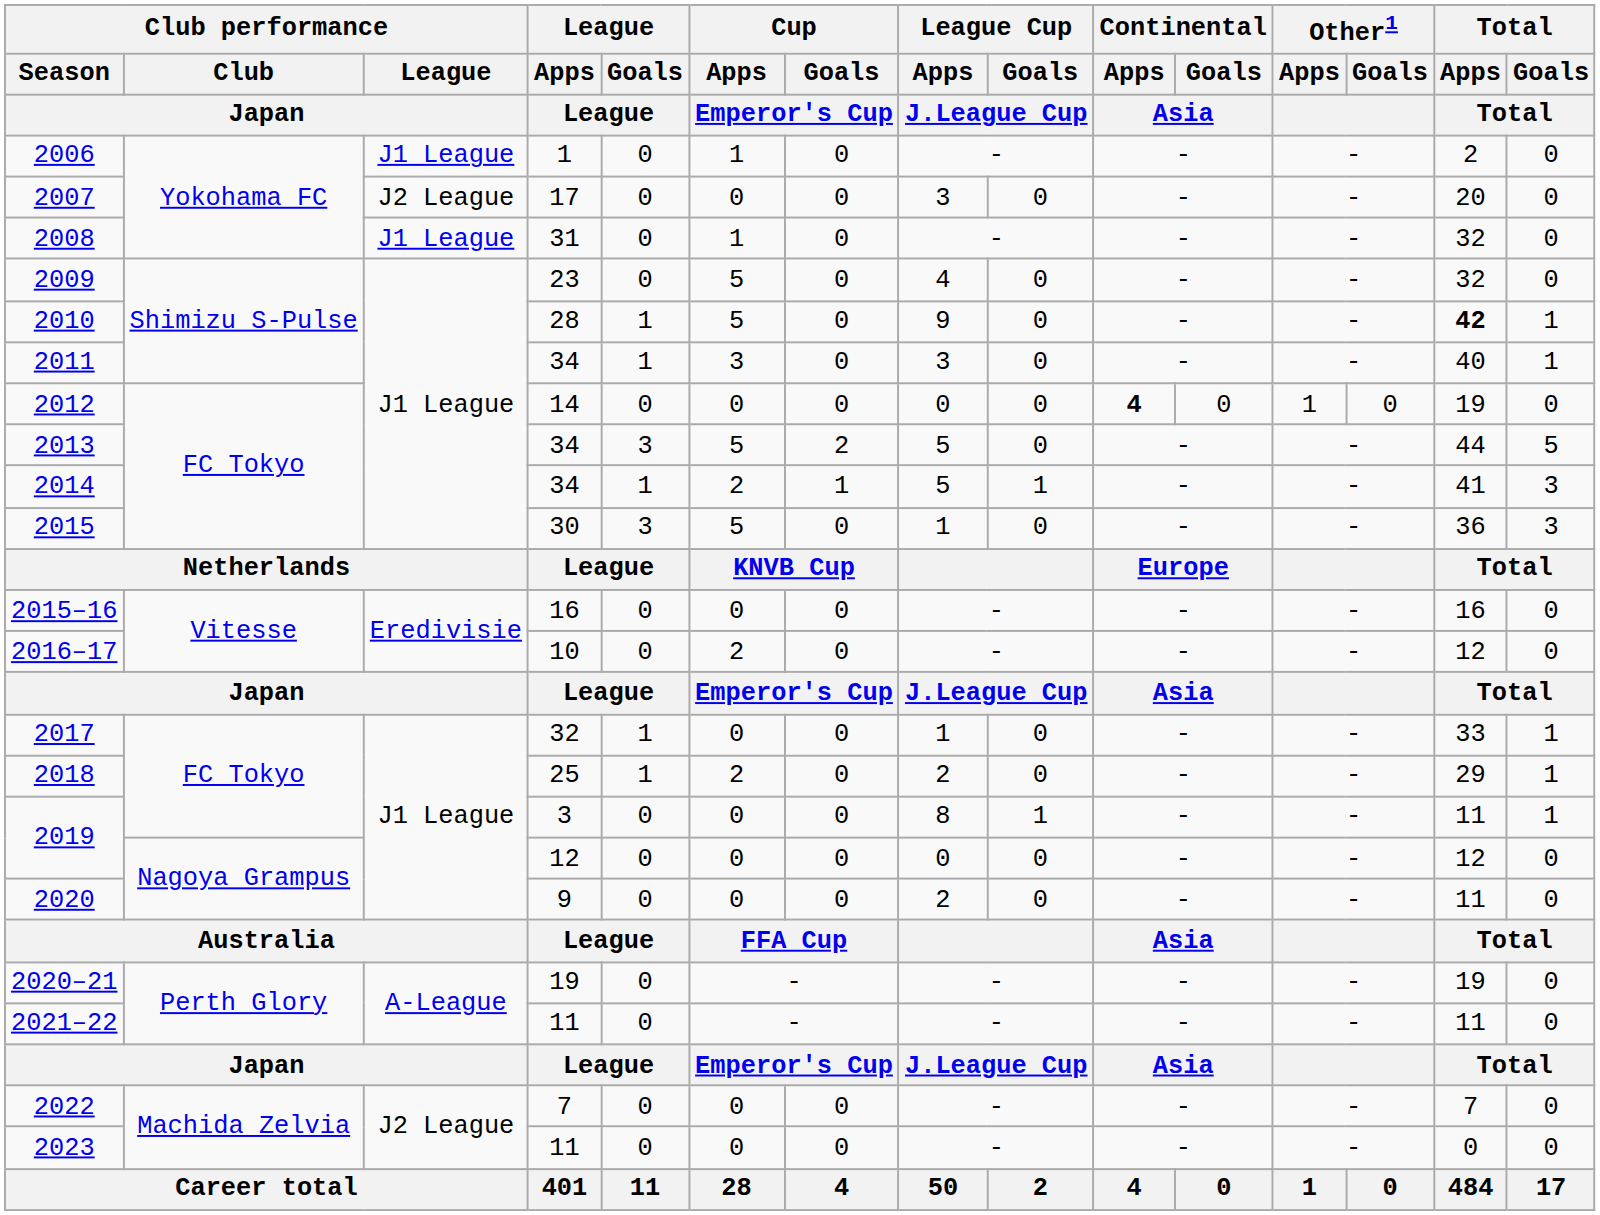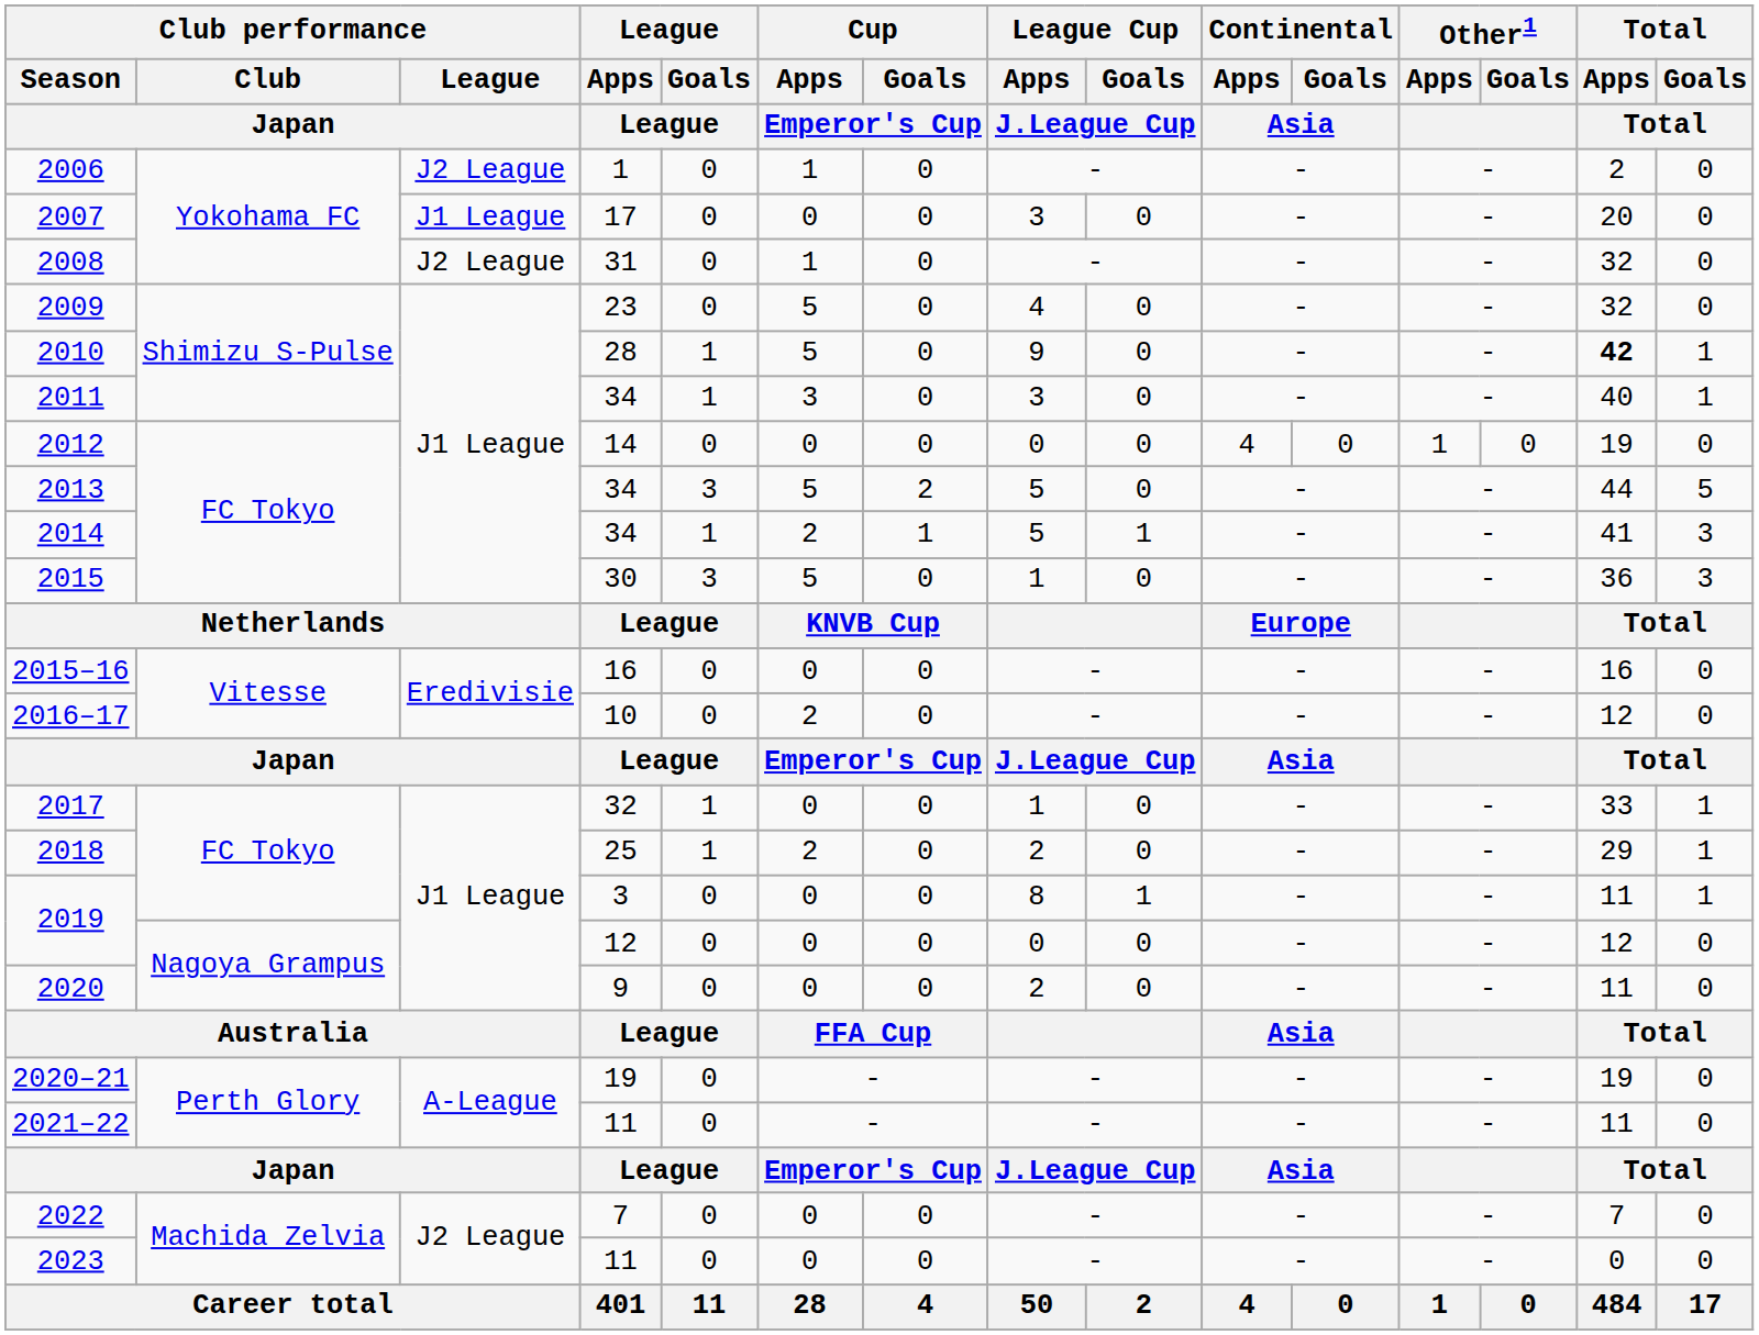 <table class="wikitable" style="text-align:center">
 <tr>
 <th colspan=3>Club performance</th>
 <th colspan=2>League</th>
 <th colspan=2>Cup</th>
 <th colspan=2>League Cup</th>
 <th colspan=2>Continental</th>
 <th colspan="2">Other<sup><a href='#'>1</a></sup></th>
 <th colspan=2>Total</th>
 </tr>
 <tr>
 <th>Season</th>
 <th>Club</th>
 <th>League</th>
 <th>Apps</th>
 <th>Goals</th>
 <th>Apps</th>
 <th>Goals</th>
 <th>Apps</th>
 <th>Goals</th>
 <th>Apps</th>
 <th>Goals</th>
 <th>Apps</th>
 <th>Goals</th>
 <th>Apps</th>
 <th>Goals</th>
 </tr>
 <tr>
 <th colspan=3>Japan</th>
 <th colspan=2>League</th>
 <th colspan=2><a href='#'>Emperor's Cup</a></th>
 <th colspan=2><a href='#'>J.League Cup</a></th>
 <th colspan=2><a href='#'>Asia</a></th>
 <th colspan=2></th>
 <th colspan=2>Total</th>
 </tr>
 <tr>
 <td><a href='#'>2006</a></td>
 <td rowspan="3"><a href='#'>Yokohama FC</a></td>
-<td><a href='#'>J1 League</a></td>
+<td><a href='#'>J2 League</a></td>
 <td>1</td>
 <td>0</td>
 <td>1</td>
 <td>0</td>
 <td colspan="2">-</td>
 <td colspan="2">-</td>
 <td colspan="2">-</td>
 <td>2</td>
 <td>0</td>
 </tr>
 <tr>
 <td><a href='#'>2007</a></td>
-<td>J2 League</td>
+<td><a href='#'>J1 League</a></td>
 <td>17</td>
 <td>0</td>
 <td>0</td>
 <td>0</td>
 <td>3</td>
 <td>0</td>
 <td colspan="2">-</td>
 <td colspan="2">-</td>
 <td>20</td>
 <td>0</td>
 </tr>
 <tr>
 <td><a href='#'>2008</a></td>
-<td><a href='#'>J1 League</a></td>
+<td>J2 League</td>
 <td>31</td>
 <td>0</td>
 <td>1</td>
 <td>0</td>
 <td colspan="2">-</td>
 <td colspan="2">-</td>
 <td colspan="2">-</td>
 <td>32</td>
 <td>0</td>
 </tr>
 <tr>
 <td><a href='#'>2009</a></td>
 <td rowspan="3"><a href='#'>Shimizu S-Pulse</a></td>
 <td rowspan="7">J1 League</td>
 <td>23</td>
 <td>0</td>
 <td>5</td>
 <td>0</td>
 <td>4</td>
 <td>0</td>
 <td colspan="2">-</td>
 <td colspan="2">-</td>
 <td>32</td>
 <td>0</td>
 </tr>
 <tr>
 <td><a href='#'>2010</a></td>
 <td>28</td>
 <td>1</td>
 <td>5</td>
 <td>0</td>
 <td>9</td>
 <td>0</td>
 <td colspan="2">-</td>
 <td colspan="2">-</td>
 <td><strong>42</strong></td>
 <td>1</td>
 </tr>
 <tr>
 <td><a href='#'>2011</a></td>
 <td>34</td>
 <td>1</td>
 <td>3</td>
 <td>0</td>
 <td>3</td>
 <td>0</td>
 <td colspan="2">-</td>
 <td colspan="2">-</td>
 <td>40</td>
 <td>1</td>
 </tr>
 <tr>
 <td><a href='#'>2012</a></td>
 <td rowspan="4"><a href='#'>FC Tokyo</a></td>
 <td>14</td>
 <td>0</td>
 <td>0</td>
 <td>0</td>
 <td>0</td>
 <td>0</td>
-<td><strong>4</strong></td>
+<td>4</td>
 <td>0</td>
 <td>1</td>
 <td>0</td>
 <td>19</td>
 <td>0</td>
 </tr>
 <tr>
 <td><a href='#'>2013</a></td>
 <td>34</td>
 <td>3</td>
 <td>5</td>
 <td>2</td>
 <td>5</td>
 <td>0</td>
 <td colspan="2">-</td>
 <td colspan="2">-</td>
 <td>44</td>
 <td>5</td>
 </tr>
 <tr>
 <td><a href='#'>2014</a></td>
 <td>34</td>
 <td>1</td>
 <td>2</td>
 <td>1</td>
 <td>5</td>
 <td>1</td>
 <td colspan="2">-</td>
 <td colspan="2">-</td>
 <td>41</td>
 <td>3</td>
 </tr>
 <tr>
 <td><a href='#'>2015</a></td>
 <td>30</td>
 <td>3</td>
 <td>5</td>
 <td>0</td>
 <td>1</td>
 <td>0</td>
 <td colspan="2">-</td>
 <td colspan="2">-</td>
 <td>36</td>
 <td>3</td>
 </tr>
 <tr>
 <th colspan=3>Netherlands</th>
 <th colspan=2>League</th>
 <th colspan=2><a href='#'>KNVB Cup</a></th>
 <th colspan=2></th>
 <th colspan=2><a href='#'>Europe</a></th>
 <th colspan=2></th>
 <th colspan=2>Total</th>
 </tr>
 <tr>
 <td><a href='#'>2015–16</a></td>
 <td rowspan="2"><a href='#'>Vitesse</a></td>
 <td rowspan="2"><a href='#'>Eredivisie</a></td>
 <td>16</td>
 <td>0</td>
 <td>0</td>
 <td>0</td>
 <td colspan="2">-</td>
 <td colspan="2">-</td>
 <td colspan="2">-</td>
 <td>16</td>
 <td>0</td>
 </tr>
 <tr>
 <td><a href='#'>2016–17</a></td>
 <td>10</td>
 <td>0</td>
 <td>2</td>
 <td>0</td>
 <td colspan="2">-</td>
 <td colspan="2">-</td>
 <td colspan="2">-</td>
 <td>12</td>
 <td>0</td>
 </tr>
 <tr>
 <th colspan=3>Japan</th>
 <th colspan=2>League</th>
 <th colspan=2><a href='#'>Emperor's Cup</a></th>
 <th colspan=2><a href='#'>J.League Cup</a></th>
 <th colspan=2><a href='#'>Asia</a></th>
 <th colspan=2></th>
 <th colspan=2>Total</th>
 </tr>
 <tr>
 <td><a href='#'>2017</a></td>
 <td rowspan="3"><a href='#'>FC Tokyo</a></td>
 <td rowspan="5">J1 League</td>
 <td>32</td>
 <td>1</td>
 <td>0</td>
 <td>0</td>
 <td>1</td>
 <td>0</td>
 <td colspan="2">-</td>
 <td colspan="2">-</td>
 <td>33</td>
 <td>1</td>
 </tr>
 <tr>
 <td><a href='#'>2018</a></td>
 <td>25</td>
 <td>1</td>
 <td>2</td>
 <td>0</td>
 <td>2</td>
 <td>0</td>
 <td colspan="2">-</td>
 <td colspan="2">-</td>
 <td>29</td>
 <td>1</td>
 </tr>
 <tr>
 <td rowspan="2"><a href='#'>2019</a></td>
 <td>3</td>
 <td>0</td>
 <td>0</td>
 <td>0</td>
 <td>8</td>
 <td>1</td>
 <td colspan="2">-</td>
 <td colspan="2">-</td>
 <td>11</td>
 <td>1</td>
 </tr>
 <tr>
 <td rowspan="2"><a href='#'>Nagoya Grampus</a></td>
 <td>12</td>
 <td>0</td>
 <td>0</td>
 <td>0</td>
 <td>0</td>
 <td>0</td>
 <td colspan="2">-</td>
 <td colspan="2">-</td>
 <td>12</td>
 <td>0</td>
 </tr>
 <tr>
 <td><a href='#'>2020</a></td>
 <td>9</td>
 <td>0</td>
 <td>0</td>
 <td>0</td>
 <td>2</td>
 <td>0</td>
 <td colspan="2">-</td>
 <td colspan="2">-</td>
 <td>11</td>
 <td>0</td>
 </tr>
 <tr>
 <th colspan="3">Australia</th>
 <th colspan="2">League</th>
 <th colspan="2"><a href='#'>FFA Cup</a></th>
 <th colspan="2"></th>
 <th colspan="2"><a href='#'>Asia</a></th>
 <th colspan="2"></th>
 <th colspan="2">Total</th>
 </tr>
 <tr>
 <td><a href='#'>2020–21</a></td>
 <td rowspan="2"><a href='#'>Perth Glory</a></td>
 <td rowspan="2"><a href='#'>A-League</a></td>
 <td>19</td>
 <td>0</td>
 <td colspan="2">-</td>
 <td colspan="2">-</td>
 <td colspan="2">-</td>
 <td colspan="2">-</td>
 <td>19</td>
 <td>0</td>
 </tr>
 <tr>
 <td><a href='#'>2021–22</a></td>
 <td>11</td>
 <td>0</td>
 <td colspan="2">-</td>
 <td colspan="2">-</td>
 <td colspan="2">-</td>
 <td colspan="2">-</td>
 <td>11</td>
 <td>0</td>
 </tr>
 <tr>
 <th colspan="3">Japan</th>
 <th colspan="2">League</th>
 <th colspan="2"><a href='#'>Emperor's Cup</a></th>
 <th colspan="2"><a href='#'>J.League Cup</a></th>
 <th colspan="2"><a href='#'>Asia</a></th>
 <th colspan="2"></th>
 <th colspan="2">Total</th>
 </tr>
 <tr>
 <td><a href='#'>2022</a></td>
 <td rowspan="2"><a href='#'>Machida Zelvia</a></td>
 <td rowspan="2">J2 League</td>
 <td>7</td>
 <td>0</td>
 <td>0</td>
 <td>0</td>
 <td colspan="2">-</td>
 <td colspan="2">-</td>
 <td colspan="2">-</td>
 <td>7</td>
 <td>0</td>
 </tr>
 <tr>
 <td><a href='#'>2023</a></td>
 <td>11</td>
 <td>0</td>
 <td>0</td>
 <td>0</td>
 <td colspan="2">-</td>
 <td colspan="2">-</td>
 <td colspan="2">-</td>
 <td>0</td>
 <td>0</td>
 </tr>
 <tr>
 <th colspan="3">Career total</th>
 <th>401</th>
 <th>11</th>
 <th>28</th>
 <th>4</th>
 <th>50</th>
 <th>2</th>
 <th>4</th>
 <th>0</th>
 <th>1</th>
 <th>0</th>
 <th>484</th>
 <th>17</th>
 </tr>
 </table>
